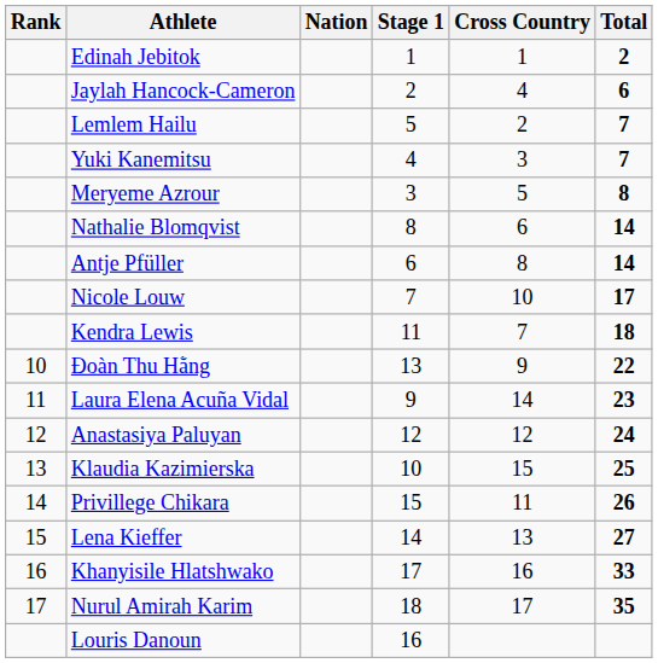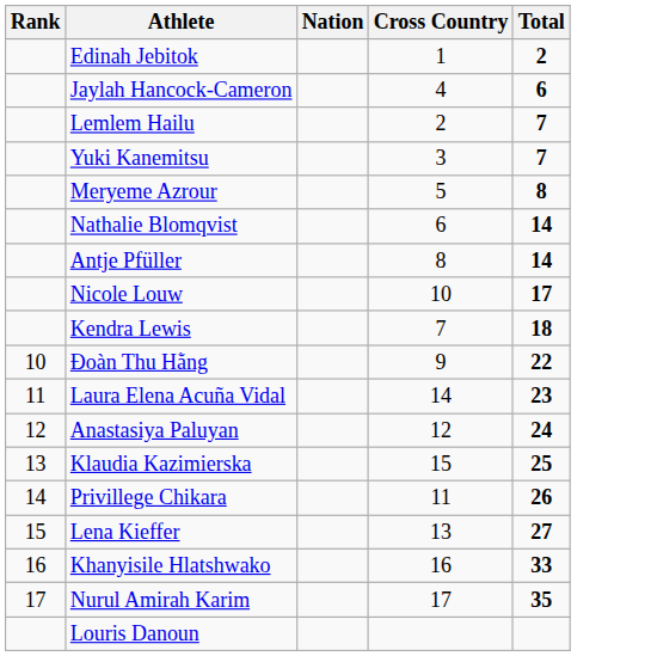 <table class="wikitable sortable" style="text-align:center">
 <tr>
 <th>Rank</th>
 <th>Athlete</th>
 <th>Nation</th>
-<th>Stage 1</th>
 <th>Cross Country</th>
 <th>Total</th>
 </tr>
 <tr>
 <td></td>
 <td align=left><a href='#'>Edinah Jebitok</a></td>
 <td align=left></td>
 <td>1</td>
-<td>1</td>
 <td><strong>2</strong></td>
 </tr>
 <tr>
 <td></td>
 <td align=left><a href='#'>Jaylah Hancock-Cameron</a></td>
 <td align=left></td>
-<td>2</td>
 <td>4</td>
 <td><strong>6</strong></td>
 </tr>
 <tr>
 <td></td>
 <td align=left><a href='#'>Lemlem Hailu</a></td>
 <td align=left></td>
-<td>5</td>
 <td>2</td>
 <td><strong>7</strong></td>
 </tr>
 <tr>
 <td></td>
 <td align=left><a href='#'>Yuki Kanemitsu</a></td>
 <td align=left></td>
-<td>4</td>
 <td>3</td>
 <td><strong>7</strong></td>
 </tr>
 <tr>
 <td></td>
 <td align=left><a href='#'>Meryeme Azrour</a></td>
 <td align=left></td>
-<td>3</td>
 <td>5</td>
 <td><strong>8</strong></td>
 </tr>
 <tr>
 <td></td>
 <td align=left><a href='#'>Nathalie Blomqvist</a></td>
 <td align=left></td>
-<td>8</td>
 <td>6</td>
 <td><strong>14</strong></td>
 </tr>
 <tr>
 <td></td>
 <td align=left><a href='#'>Antje Pfüller</a></td>
 <td align=left></td>
-<td>6</td>
 <td>8</td>
 <td><strong>14</strong></td>
 </tr>
 <tr>
 <td></td>
 <td align=left><a href='#'>Nicole Louw</a></td>
 <td align=left></td>
-<td>7</td>
 <td>10</td>
 <td><strong>17</strong></td>
 </tr>
 <tr>
 <td></td>
 <td align=left><a href='#'>Kendra Lewis</a></td>
 <td align=left></td>
-<td>11</td>
 <td>7</td>
 <td><strong>18</strong></td>
 </tr>
 <tr>
 <td>10</td>
 <td align=left><a href='#'>Đoàn Thu Hằng</a></td>
 <td align=left></td>
-<td>13</td>
 <td>9</td>
 <td><strong>22</strong></td>
 </tr>
 <tr>
 <td>11</td>
 <td align=left><a href='#'>Laura Elena Acuña Vidal</a></td>
 <td align=left></td>
-<td>9</td>
 <td>14</td>
 <td><strong>23</strong></td>
 </tr>
 <tr>
 <td>12</td>
 <td align=left><a href='#'>Anastasiya Paluyan</a></td>
 <td align=left></td>
 <td>12</td>
-<td>12</td>
 <td><strong>24</strong></td>
 </tr>
 <tr>
 <td>13</td>
 <td align=left><a href='#'>Klaudia Kazimierska</a></td>
 <td align=left></td>
-<td>10</td>
 <td>15</td>
 <td><strong>25</strong></td>
 </tr>
 <tr>
 <td>14</td>
 <td align=left><a href='#'>Privillege Chikara</a></td>
 <td align=left></td>
-<td>15</td>
 <td>11</td>
 <td><strong>26</strong></td>
 </tr>
 <tr>
 <td>15</td>
 <td align=left><a href='#'>Lena Kieffer</a></td>
 <td align=left></td>
-<td>14</td>
 <td>13</td>
 <td><strong>27</strong></td>
 </tr>
 <tr>
 <td>16</td>
 <td align=left><a href='#'>Khanyisile Hlatshwako</a></td>
 <td align=left></td>
-<td>17</td>
 <td>16</td>
 <td><strong>33</strong></td>
 </tr>
 <tr>
 <td>17</td>
 <td align=left><a href='#'>Nurul Amirah Karim</a></td>
 <td align=left></td>
-<td>18</td>
 <td>17</td>
 <td><strong>35</strong></td>
 </tr>
 <tr>
 <td></td>
 <td align=left><a href='#'>Louris Danoun</a></td>
 <td align=left></td>
-<td>16</td>
 <td></td>
 <td></td>
 </tr>
 </table>
